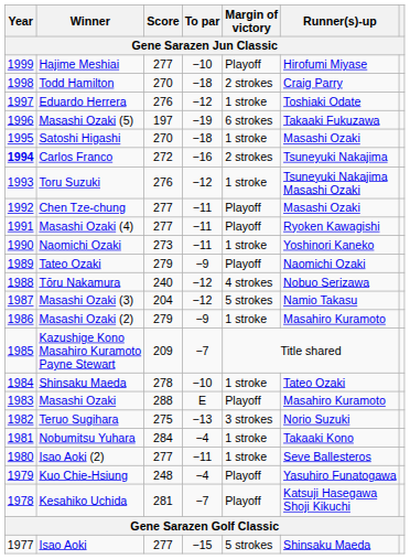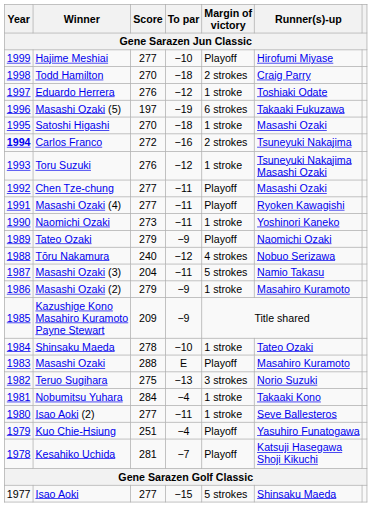 <table class=wikitable style="font-size:95%">
 <tr>
 <th>Year</th>
 <th>Winner</th>
 <th>Score</th>
 <th>To par</th>
 <th>Margin of<br>victory</th>
 <th>Runner(s)-up</th>
 <th></th>
 </tr>
 <tr>
 <th colspan=7>Gene Sarazen Jun Classic</th>
 </tr>
 <tr>
 <td><a href='#'>1999</a></td>
 <td> <a href='#'>Hajime Meshiai</a></td>
 <td align=center>277</td>
 <td align=center>−10</td>
 <td>Playoff</td>
 <td> <a href='#'>Hirofumi Miyase</a></td>
 <td></td>
 </tr>
 <tr>
 <td><a href='#'>1998</a></td>
 <td> <a href='#'>Todd Hamilton</a></td>
 <td align=center>270</td>
 <td align=center>−18</td>
 <td>2 strokes</td>
 <td> <a href='#'>Craig Parry</a></td>
 <td></td>
 </tr>
 <tr>
 <td><a href='#'>1997</a></td>
 <td> <a href='#'>Eduardo Herrera</a></td>
 <td align=center>276</td>
 <td align=center>−12</td>
 <td>1 stroke</td>
 <td> <a href='#'>Toshiaki Odate</a></td>
 <td></td>
 </tr>
 <tr>
 <td><a href='#'>1996</a></td>
 <td> <a href='#'>Masashi Ozaki</a> (5)</td>
 <td align=center>197</td>
 <td align=center>−19</td>
 <td>6 strokes</td>
 <td> <a href='#'>Takaaki Fukuzawa</a></td>
 <td></td>
 </tr>
 <tr>
 <td><a href='#'>1995</a></td>
 <td> <a href='#'>Satoshi Higashi</a></td>
 <td align=center>270</td>
 <td align=center>−18</td>
 <td>1 stroke</td>
 <td> <a href='#'>Masashi Ozaki</a></td>
 <td></td>
 </tr>
 <tr>
 <td><strong><a href='#'>1994</a></strong></td>
 <td> <a href='#'>Carlos Franco</a></td>
 <td align=center>272</td>
 <td align=center>−16</td>
 <td>2 strokes</td>
 <td> <a href='#'>Tsuneyuki Nakajima</a></td>
 <td></td>
 </tr>
 <tr>
 <td><a href='#'>1993</a></td>
 <td> <a href='#'>Toru Suzuki</a></td>
 <td align=center>276</td>
 <td align=center>−12</td>
 <td>1 stroke</td>
 <td> <a href='#'>Tsuneyuki Nakajima</a><br> <a href='#'>Masashi Ozaki</a></td>
 <td></td>
 </tr>
 <tr>
 <td><a href='#'>1992</a></td>
 <td> <a href='#'>Chen Tze-chung</a></td>
 <td align=center>277</td>
 <td align=center>−11</td>
 <td>Playoff</td>
 <td> <a href='#'>Masashi Ozaki</a></td>
 <td></td>
 </tr>
 <tr>
 <td><a href='#'>1991</a></td>
 <td> <a href='#'>Masashi Ozaki</a> (4)</td>
 <td align=center>277</td>
 <td align=center>−11</td>
 <td>Playoff</td>
 <td> <a href='#'>Ryoken Kawagishi</a></td>
 <td></td>
 </tr>
 <tr>
 <td><a href='#'>1990</a></td>
 <td> <a href='#'>Naomichi Ozaki</a></td>
 <td align=center>273</td>
 <td align=center>−11</td>
 <td>1 stroke</td>
 <td> <a href='#'>Yoshinori Kaneko</a></td>
 <td></td>
 </tr>
 <tr>
 <td><a href='#'>1989</a></td>
 <td> <a href='#'>Tateo Ozaki</a></td>
 <td align=center>279</td>
 <td align=center>−9</td>
 <td>Playoff</td>
 <td> <a href='#'>Naomichi Ozaki</a></td>
 <td></td>
 </tr>
 <tr>
 <td><a href='#'>1988</a></td>
 <td> <a href='#'>Tōru Nakamura</a></td>
 <td align=center>240</td>
 <td align=center>−12</td>
 <td>4 strokes</td>
 <td> <a href='#'>Nobuo Serizawa</a></td>
 <td></td>
 </tr>
 <tr>
 <td><a href='#'>1987</a></td>
 <td> <a href='#'>Masashi Ozaki</a> (3)</td>
 <td align=center>204</td>
-<td align=center>−12</td>
+<td align=center>−11</td>
 <td>5 strokes</td>
 <td> <a href='#'>Namio Takasu</a></td>
 <td></td>
 </tr>
 <tr>
 <td><a href='#'>1986</a></td>
 <td> <a href='#'>Masashi Ozaki</a> (2)</td>
 <td align=center>279</td>
 <td align=center>−9</td>
 <td>1 stroke</td>
 <td> <a href='#'>Masahiro Kuramoto</a></td>
 <td></td>
 </tr>
 <tr>
 <td><a href='#'>1985</a></td>
 <td> <a href='#'>Kazushige Kono</a><br> <a href='#'>Masahiro Kuramoto</a><br> <a href='#'>Payne Stewart</a></td>
 <td align=center>209</td>
-<td align=center>−7</td>
+<td align=center>−9</td>
 <td colspan=2 align=center>Title shared</td>
 <td></td>
 </tr>
 <tr>
 <td><a href='#'>1984</a></td>
 <td> <a href='#'>Shinsaku Maeda</a></td>
 <td align=center>278</td>
 <td align=center>−10</td>
 <td>1 stroke</td>
 <td> <a href='#'>Tateo Ozaki</a></td>
 <td></td>
 </tr>
 <tr>
 <td><a href='#'>1983</a></td>
 <td> <a href='#'>Masashi Ozaki</a></td>
 <td align=center>288</td>
 <td align=center>E</td>
 <td>Playoff</td>
 <td> <a href='#'>Masahiro Kuramoto</a></td>
 <td></td>
 </tr>
 <tr>
 <td><a href='#'>1982</a></td>
 <td> <a href='#'>Teruo Sugihara</a></td>
 <td align=center>275</td>
 <td align=center>−13</td>
 <td>3 strokes</td>
 <td> <a href='#'>Norio Suzuki</a></td>
 <td></td>
 </tr>
 <tr>
 <td><a href='#'>1981</a></td>
 <td> <a href='#'>Nobumitsu Yuhara</a></td>
 <td align=center>284</td>
 <td align=center>−4</td>
 <td>1 stroke</td>
 <td> <a href='#'>Takaaki Kono</a></td>
 <td></td>
 </tr>
 <tr>
 <td><a href='#'>1980</a></td>
 <td> <a href='#'>Isao Aoki</a> (2)</td>
 <td align=center>277</td>
 <td align=center>−11</td>
 <td>1 stroke</td>
 <td> <a href='#'>Seve Ballesteros</a></td>
 <td></td>
 </tr>
 <tr>
 <td><a href='#'>1979</a></td>
 <td> <a href='#'>Kuo Chie-Hsiung</a></td>
-<td align=center>248</td>
+<td align=center>251</td>
 <td align=center>−4</td>
 <td>Playoff</td>
 <td> <a href='#'>Yasuhiro Funatogawa</a></td>
 <td></td>
 </tr>
 <tr>
 <td><a href='#'>1978</a></td>
 <td> <a href='#'>Kesahiko Uchida</a></td>
 <td align=center>281</td>
 <td align=center>−7</td>
 <td>Playoff</td>
 <td> <a href='#'>Katsuji Hasegawa</a><br> <a href='#'>Shoji Kikuchi</a></td>
 <td></td>
 </tr>
 <tr>
 <th colspan=7>Gene Sarazen Golf Classic</th>
 </tr>
 <tr>
 <td>1977</td>
 <td> <a href='#'>Isao Aoki</a></td>
 <td align=center>277</td>
 <td align=center>−15</td>
 <td>5 strokes</td>
 <td> <a href='#'>Shinsaku Maeda</a></td>
 <td></td>
 </tr>
 </table>
